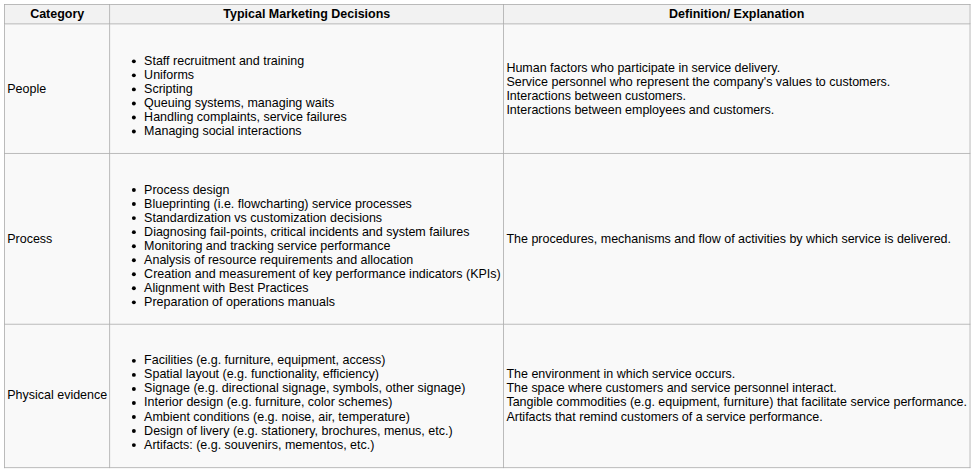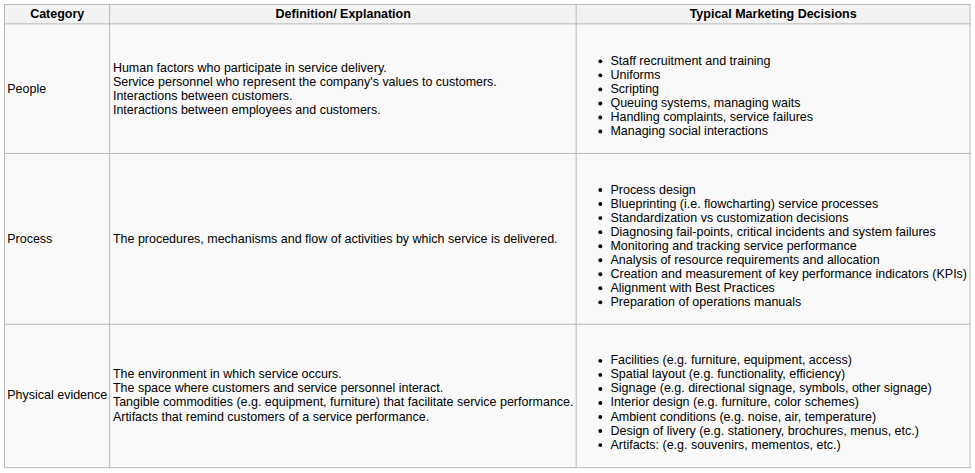 <table class="wikitable">
 <tr>
 <th>Category</th>
+<th>Definition/ Explanation</th>
 <th>Typical Marketing Decisions</th>
-<th>Definition/ Explanation</th>
 </tr>
 <tr>
 <td>People</td>
+<td>Human factors who participate in service delivery.<br>Service personnel who represent the company's values to customers.<br>Interactions between customers.<br>Interactions between employees and customers.</td>
 <td><br><ul><li>Staff recruitment and training</li><li>Uniforms</li><li>Scripting</li><li>Queuing systems, managing waits</li><li>Handling complaints, service failures</li><li>Managing social interactions</li></ul></td>
-<td>Human factors who participate in service delivery.<br>Service personnel who represent the company's values to customers.<br>Interactions between customers.<br>Interactions between employees and customers.</td>
 </tr>
 <tr>
 <td>Process</td>
+<td>The procedures, mechanisms and flow of activities by which service is delivered.</td>
 <td><br><ul><li>Process design</li><li>Blueprinting (i.e. flowcharting) service processes</li><li>Standardization vs customization decisions</li><li>Diagnosing fail-points, critical incidents and system failures</li><li>Monitoring and tracking service performance</li><li>Analysis of resource requirements and allocation</li><li>Creation and measurement of key performance indicators (KPIs)</li><li>Alignment with Best Practices</li><li>Preparation of operations manuals</li></ul></td>
-<td>The procedures, mechanisms and flow of activities by which service is delivered.</td>
 </tr>
 <tr>
 <td>Physical evidence</td>
+<td>The environment in which service occurs.<br>The space where customers and service personnel interact.<br>Tangible commodities (e.g. equipment, furniture) that facilitate service performance.<br>Artifacts that remind customers of a service performance.</td>
 <td><br><ul><li>Facilities (e.g. furniture, equipment, access)</li><li>Spatial layout (e.g. functionality, efficiency)</li><li>Signage (e.g. directional signage, symbols, other signage)</li><li>Interior design  (e.g. furniture, color schemes)</li><li>Ambient conditions (e.g. noise, air, temperature)</li><li>Design of livery (e.g. stationery, brochures, menus, etc.)</li><li>Artifacts: (e.g. souvenirs, mementos, etc.)</li></ul></td>
-<td>The environment in which service occurs.<br>The space where customers and service personnel interact.<br>Tangible commodities (e.g. equipment, furniture) that facilitate service performance.<br>Artifacts that remind customers of a service performance.</td>
 </tr>
 </table>
